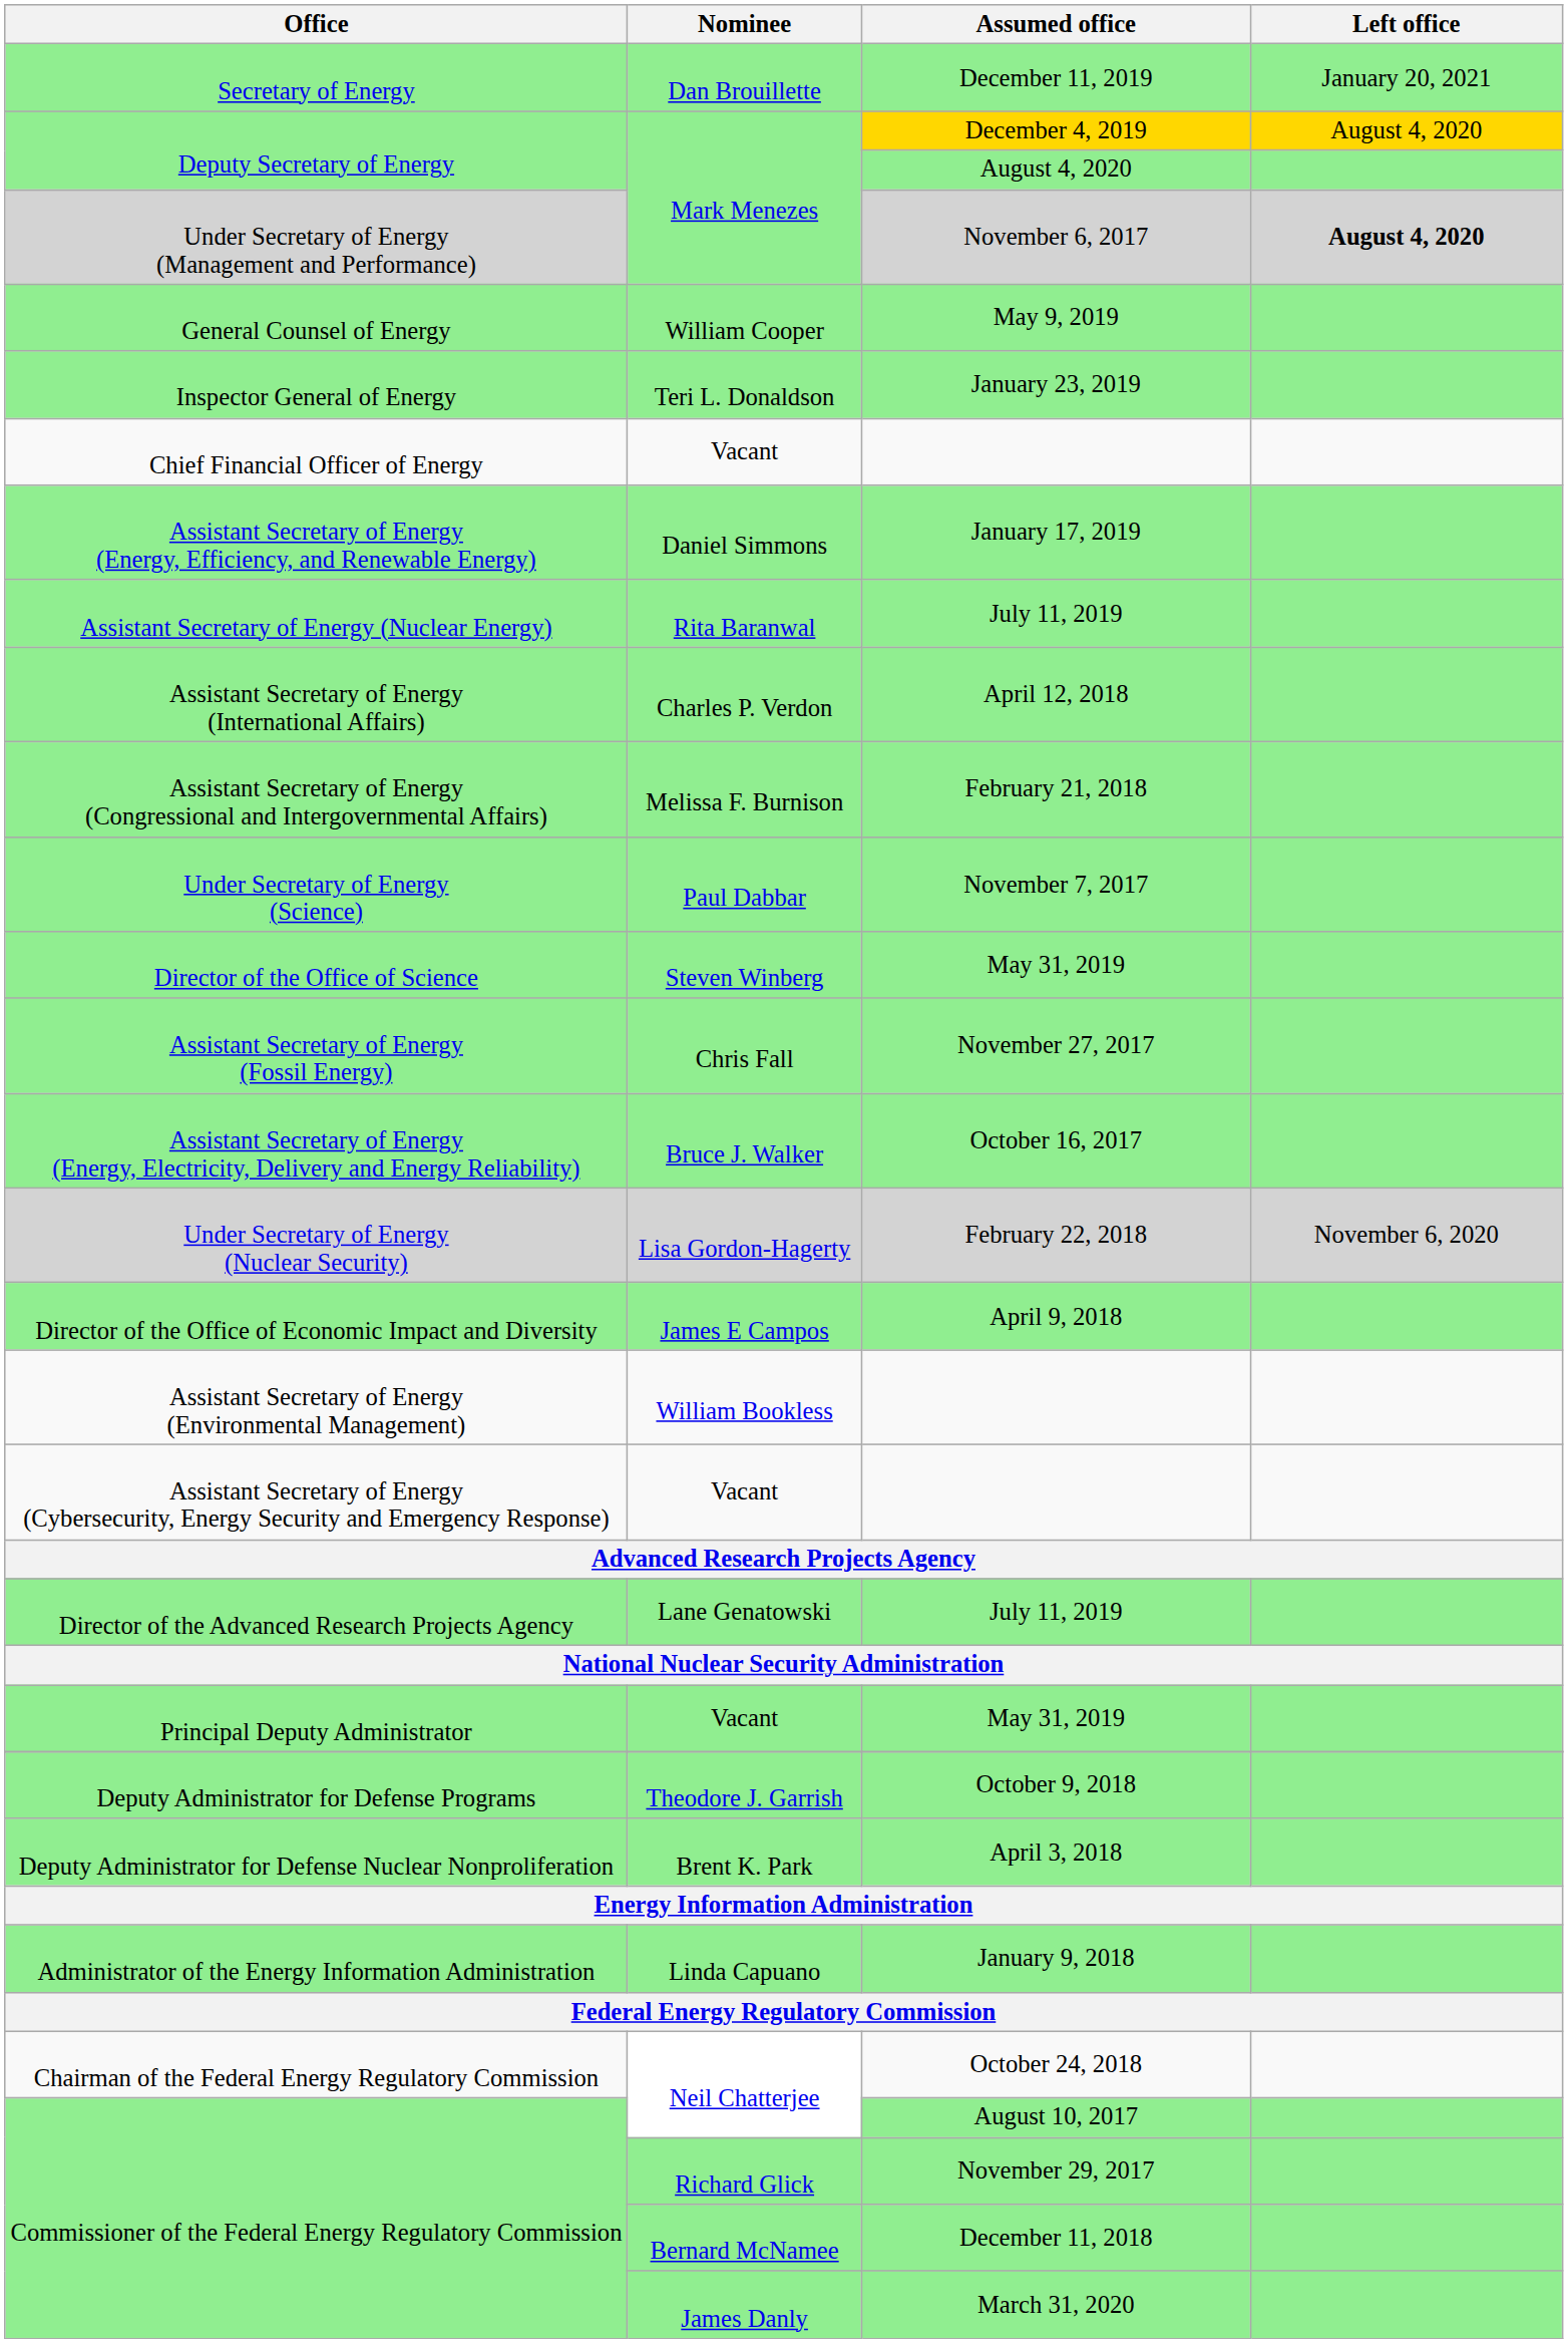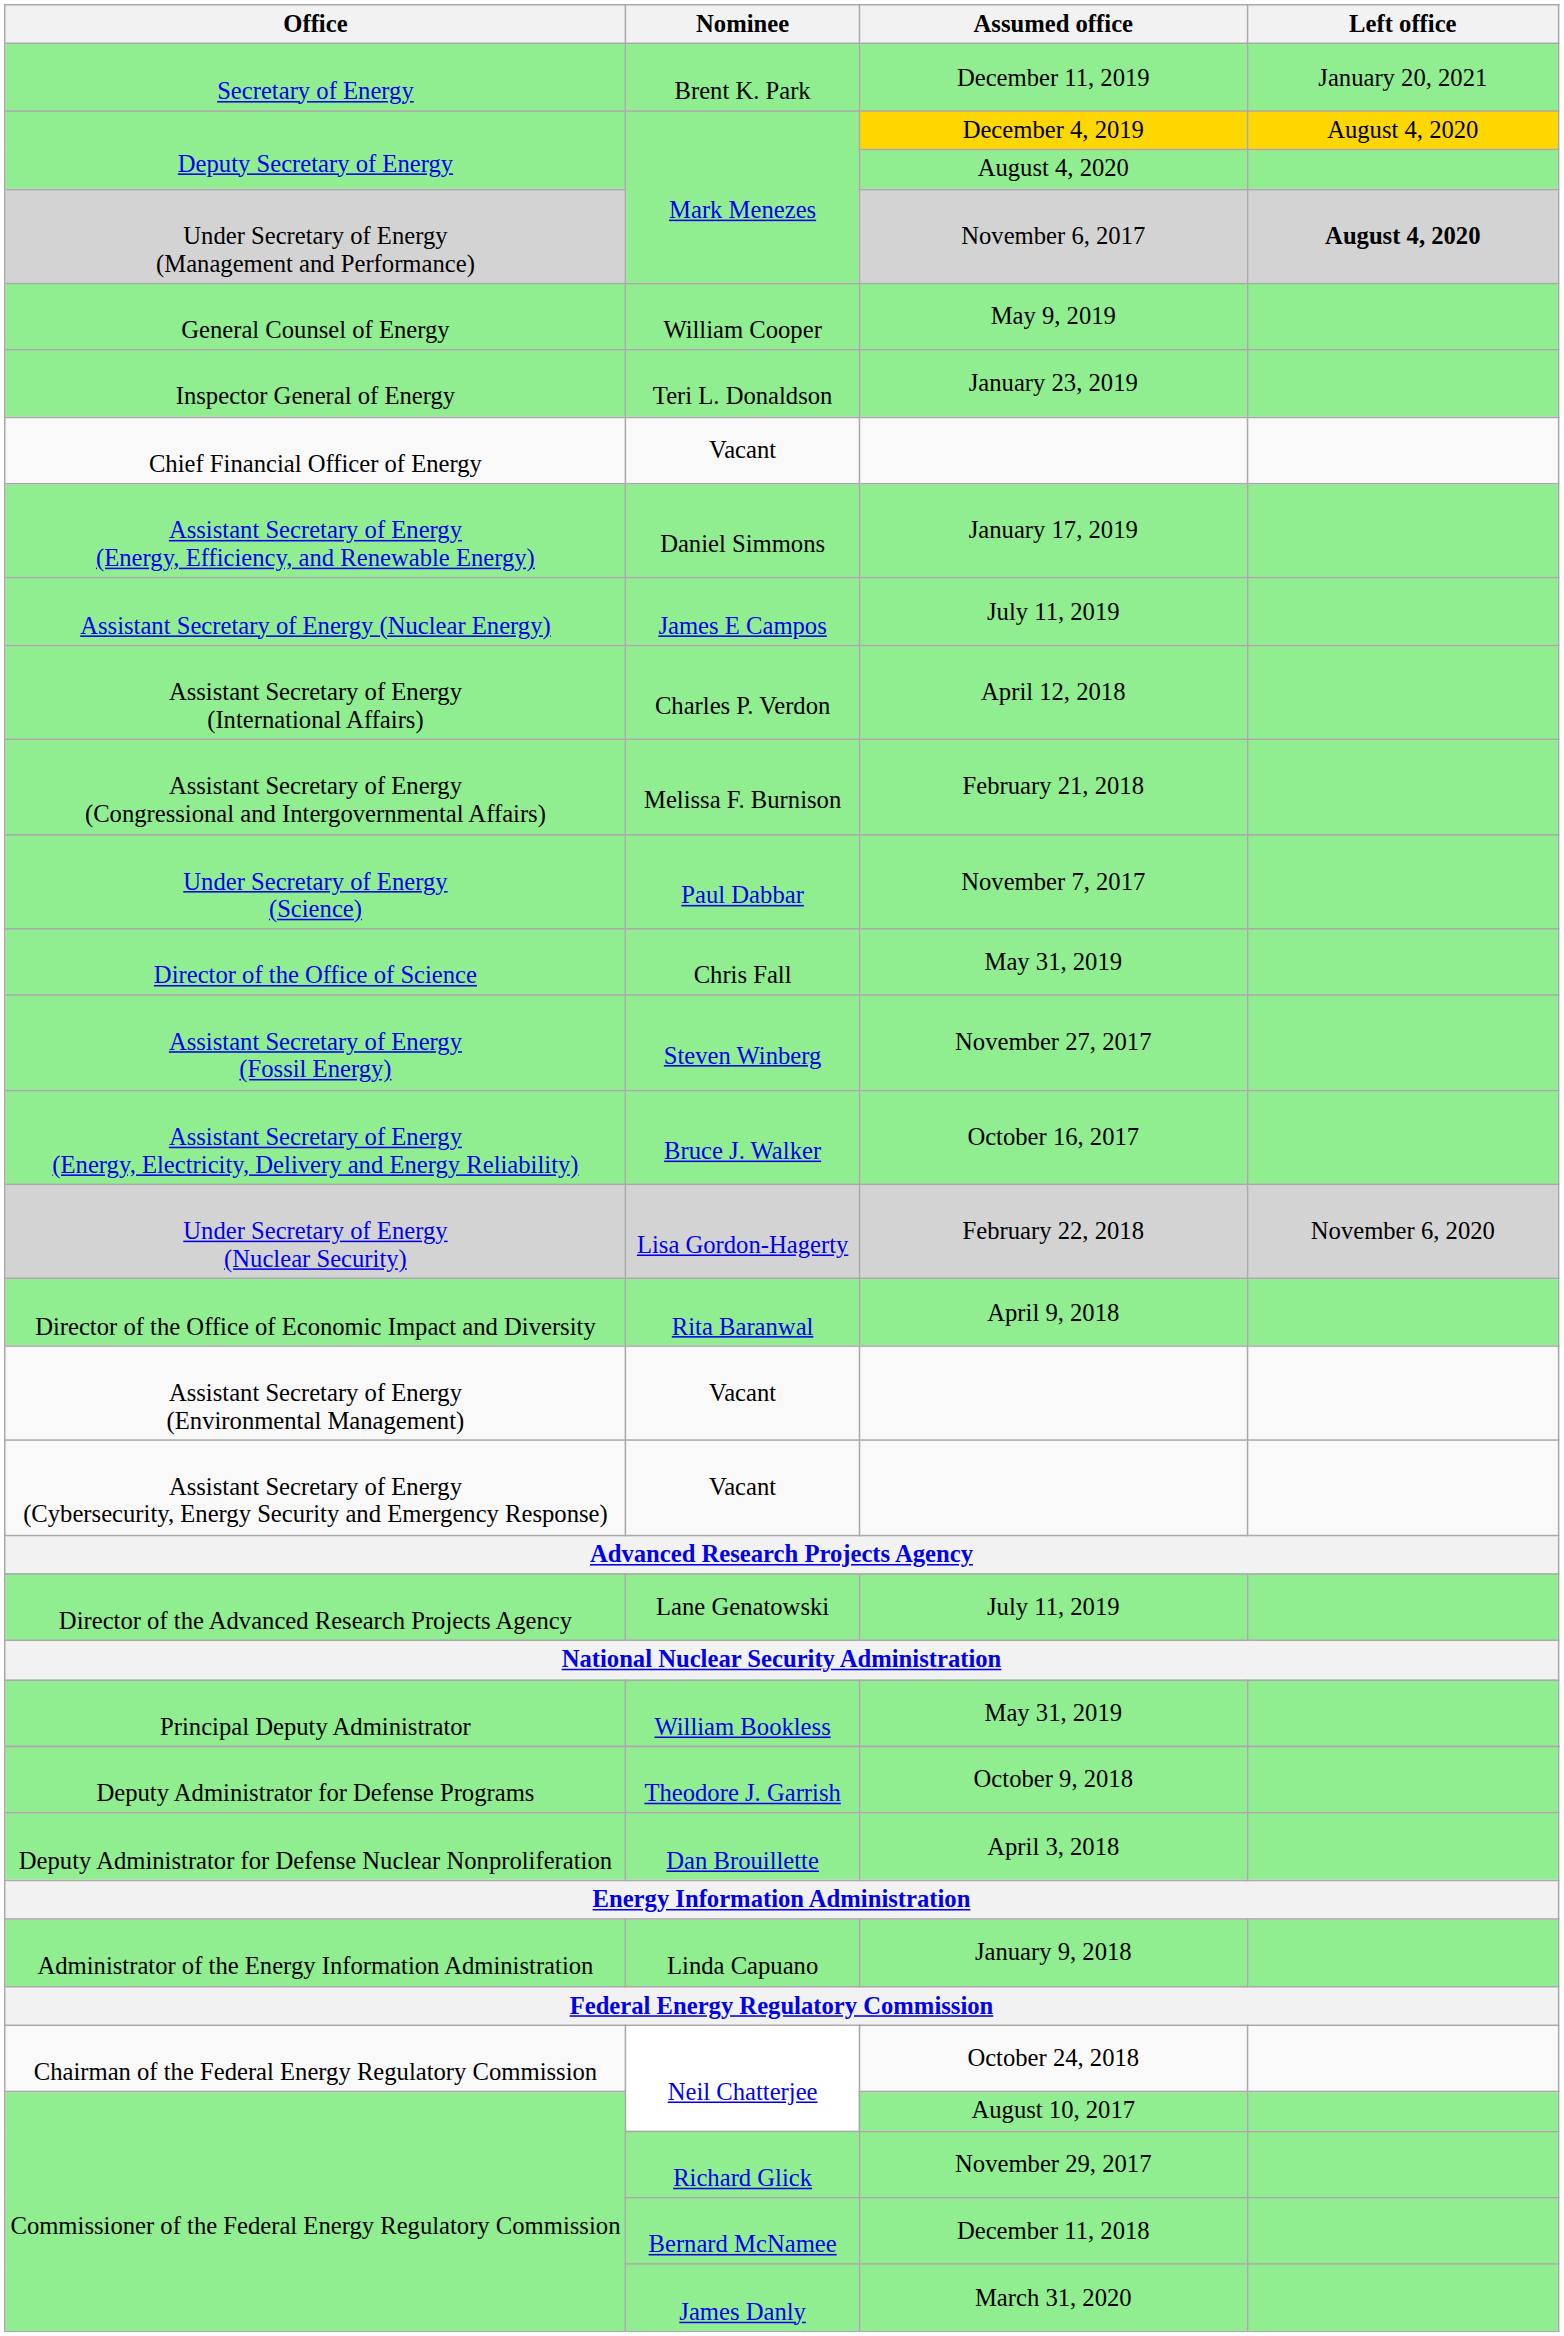 <table class="wikitable sortable" style="text-align:center">
 <tr>
 <th style="width:40%;">Office</th>
 <th style="width:15%;">Nominee</th>
 <th style="width:25%;" data-sort- type="date">Assumed office</th>
 <th style="width:20%;" data-sort- type="date">Left office</th>
 </tr>
 <tr style="background:lightgreen;">
 <td><br><a href='#'>Secretary of Energy</a></td>
-<td><br><a href='#'>Dan Brouillette</a></td>
+<td><br>Brent K. Park</td>
 <td>December 11, 2019<br></td>
 <td>January 20, 2021</td>
 </tr>
 <tr style="background:lightgreen;">
 <td rowspan="2"><br><a href='#'>Deputy Secretary of Energy</a></td>
 <td rowspan="3"><br><a href='#'>Mark Menezes</a></td>
 <td style="background:gold;">December 4, 2019</td>
 <td style="background:gold;">August 4, 2020</td>
 </tr>
 <tr style="background:lightgreen;">
 <td>August 4, 2020<br></td>
 <td></td>
 </tr>
 <tr style="background:lightgray;">
 <td><br>Under Secretary of Energy<br>(Management and Performance)</td>
 <td>November 6, 2017<br></td>
 <td><strong>August 4, 2020</strong></td>
 </tr>
 <tr style="background:lightgreen;">
 <td><br>General Counsel of Energy</td>
 <td><br>William Cooper</td>
 <td>May 9, 2019<br></td>
 <td></td>
 </tr>
 <tr style="background:lightgreen;">
 <td><br>Inspector General of Energy</td>
 <td><br>Teri L. Donaldson</td>
 <td>January 23, 2019<br></td>
 <td></td>
 </tr>
 <tr>
 <td><br>Chief Financial Officer of Energy</td>
 <td>Vacant</td>
 <td></td>
 <td></td>
 </tr>
 <tr style="background:lightgreen;">
 <td><br><a href='#'>Assistant Secretary of Energy<br>(Energy, Efficiency, and Renewable Energy)</a></td>
 <td><br>Daniel Simmons</td>
 <td>January 17, 2019<br></td>
 <td></td>
 </tr>
 <tr style="background:lightgreen;">
 <td><br><a href='#'>Assistant Secretary of Energy (Nuclear Energy)</a></td>
-<td><br><a href='#'>Rita Baranwal</a></td>
+<td><br><a href='#'>James E Campos</a></td>
 <td>July 11, 2019<br></td>
 <td></td>
 </tr>
 <tr style="background:lightgreen;">
 <td><br>Assistant Secretary of Energy<br>(International Affairs)</td>
 <td><br>Charles P. Verdon</td>
 <td>April 12, 2018<br></td>
 <td></td>
 </tr>
 <tr style="background:lightgreen;">
 <td><br>Assistant Secretary of Energy<br>(Congressional and Intergovernmental Affairs)</td>
 <td><br>Melissa F. Burnison</td>
 <td>February 21, 2018<br></td>
 <td></td>
 </tr>
 <tr style="background:lightgreen;">
 <td><br><a href='#'>Under Secretary of Energy<br>(Science)</a></td>
 <td><br><a href='#'>Paul Dabbar</a></td>
 <td>November 7, 2017<br></td>
 <td></td>
 </tr>
 <tr style="background:lightgreen;">
 <td><br><a href='#'>Director of the Office of Science</a></td>
-<td><br><a href='#'>Steven Winberg</a></td>
+<td><br>Chris Fall</td>
 <td>May 31, 2019<br></td>
 <td></td>
 </tr>
 <tr style="background:lightgreen;">
 <td><br><a href='#'>Assistant Secretary of Energy<br>(Fossil Energy)</a></td>
-<td><br>Chris Fall</td>
+<td><br><a href='#'>Steven Winberg</a></td>
 <td>November 27, 2017<br></td>
 <td></td>
 </tr>
 <tr style="background:lightgreen;">
 <td><br><a href='#'>Assistant Secretary of Energy<br>(Energy, Electricity, Delivery and Energy Reliability)</a></td>
 <td><br><a href='#'>Bruce J. Walker</a></td>
 <td>October 16, 2017<br></td>
 <td></td>
 </tr>
 <tr style="background:lightgray;">
 <td><br><a href='#'>Under Secretary of Energy<br>(Nuclear Security)</a></td>
 <td><br><a href='#'>Lisa Gordon-Hagerty</a></td>
 <td>February 22, 2018<br></td>
 <td>November 6, 2020</td>
 </tr>
 <tr style="background:lightgreen;">
 <td><br>Director of the Office of Economic Impact and Diversity</td>
-<td><br><a href='#'>James E Campos</a></td>
+<td><br><a href='#'>Rita Baranwal</a></td>
 <td>April 9, 2018<br></td>
 <td></td>
 </tr>
 <tr>
 <td><br>Assistant Secretary of Energy<br>(Environmental Management)</td>
-<td><br><a href='#'>William Bookless</a></td>
+<td>Vacant</td>
 <td></td>
 <td></td>
 </tr>
 <tr>
 <td><br>Assistant Secretary of Energy<br>(Cybersecurity, Energy Security and Emergency Response)</td>
 <td>Vacant</td>
 <td></td>
 <td></td>
 </tr>
 <tr>
 <th colspan="4"><a href='#'>Advanced Research Projects Agency</a></th>
 </tr>
 <tr style="background:lightgreen;">
 <td><br>Director of the Advanced Research Projects Agency</td>
 <td>Lane Genatowski</td>
 <td>July 11, 2019<br></td>
 <td></td>
 </tr>
 <tr>
 <th colspan="4"><a href='#'>National Nuclear Security Administration</a></th>
 </tr>
 <tr style="background:lightgreen;">
 <td><br>Principal Deputy Administrator</td>
-<td>Vacant</td>
+<td><br><a href='#'>William Bookless</a></td>
 <td>May 31, 2019<br></td>
 <td></td>
 </tr>
 <tr>
 </tr>
 <tr style="background:lightgreen;">
 <td><br>Deputy Administrator for Defense Programs</td>
 <td><br><a href='#'>Theodore J. Garrish</a></td>
 <td>October 9, 2018<br></td>
 <td></td>
 </tr>
 <tr style="background:lightgreen;">
 <td><br>Deputy Administrator for Defense Nuclear Nonproliferation</td>
-<td><br>Brent K. Park</td>
+<td><br><a href='#'>Dan Brouillette</a></td>
 <td>April 3, 2018<br></td>
 <td></td>
 </tr>
 <tr>
 <th colspan="4"><a href='#'>Energy Information Administration</a></th>
 </tr>
 <tr style="background:lightgreen;">
 <td><br>Administrator of the Energy Information Administration</td>
 <td><br>Linda Capuano</td>
 <td>January 9, 2018<br></td>
 <td></td>
 </tr>
 <tr>
 <th colspan="5"><a href='#'>Federal Energy Regulatory Commission</a></th>
 </tr>
 <tr>
 <td><br>Chairman of the Federal Energy Regulatory Commission</td>
 <td rowspan="2" style="background:white"><br><a href='#'>Neil Chatterjee</a></td>
 <td>October 24, 2018<br></td>
 <td></td>
 </tr>
 <tr style="background:lightgreen;">
 <td rowspan="4"><br>Commissioner of the Federal Energy Regulatory Commission</td>
 <td>August 10, 2017<br></td>
 <td></td>
 </tr>
 <tr style="background:lightgreen;">
 <td><br><a href='#'>Richard Glick</a></td>
 <td>November 29, 2017<br></td>
 <td></td>
 </tr>
 <tr style="background:lightgreen;">
 <td><br><a href='#'>Bernard McNamee</a></td>
 <td>December 11, 2018<br></td>
 <td></td>
 </tr>
 <tr style="background:lightgreen;">
 <td><br><a href='#'>James Danly</a></td>
 <td>March 31, 2020<br></td>
 <td></td>
 </tr>
 </table>
